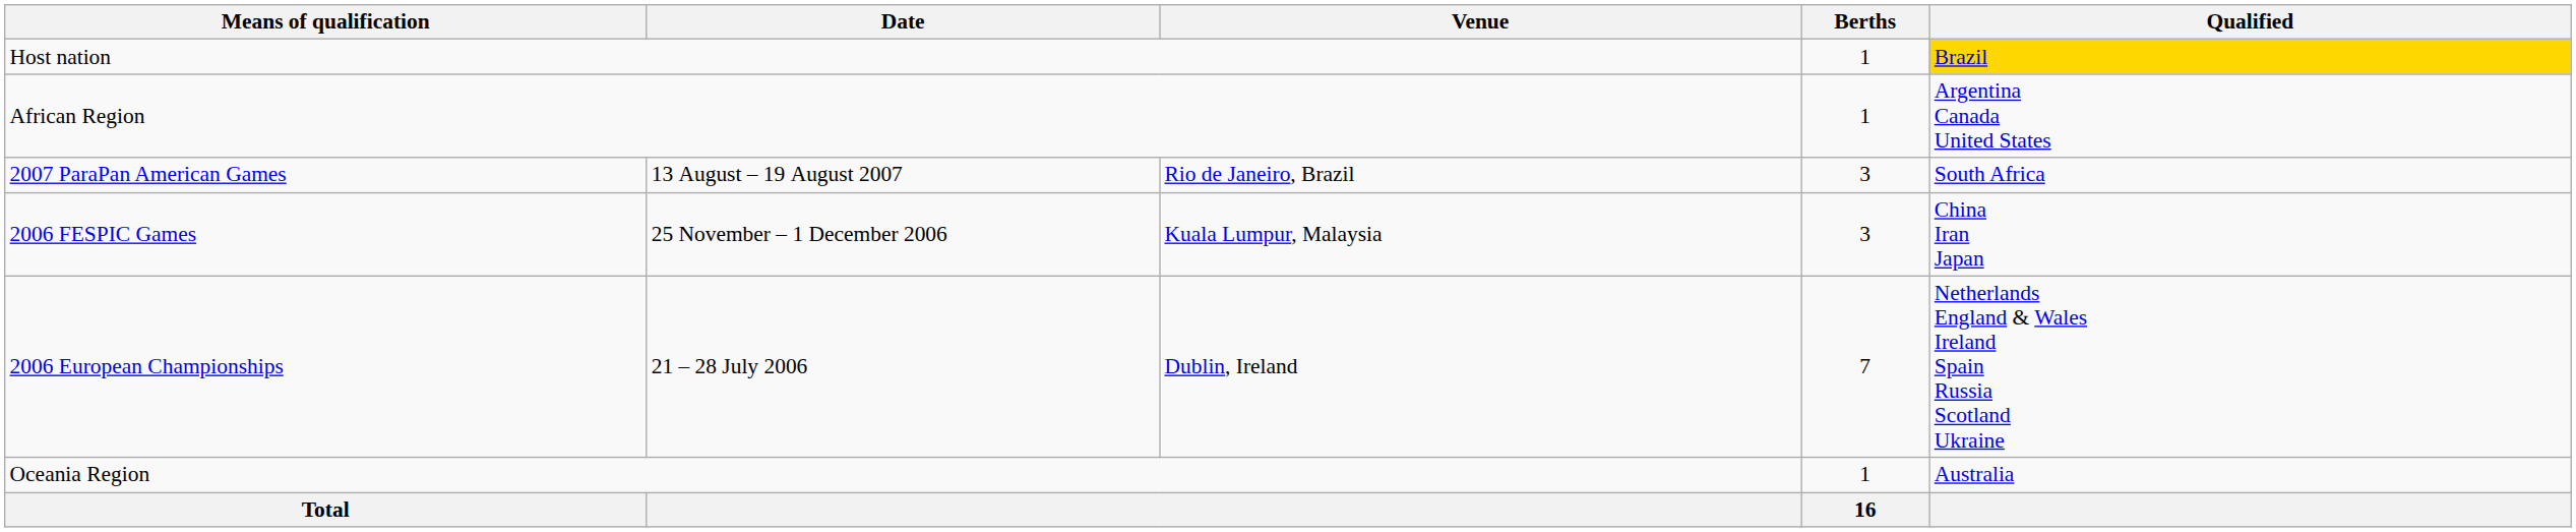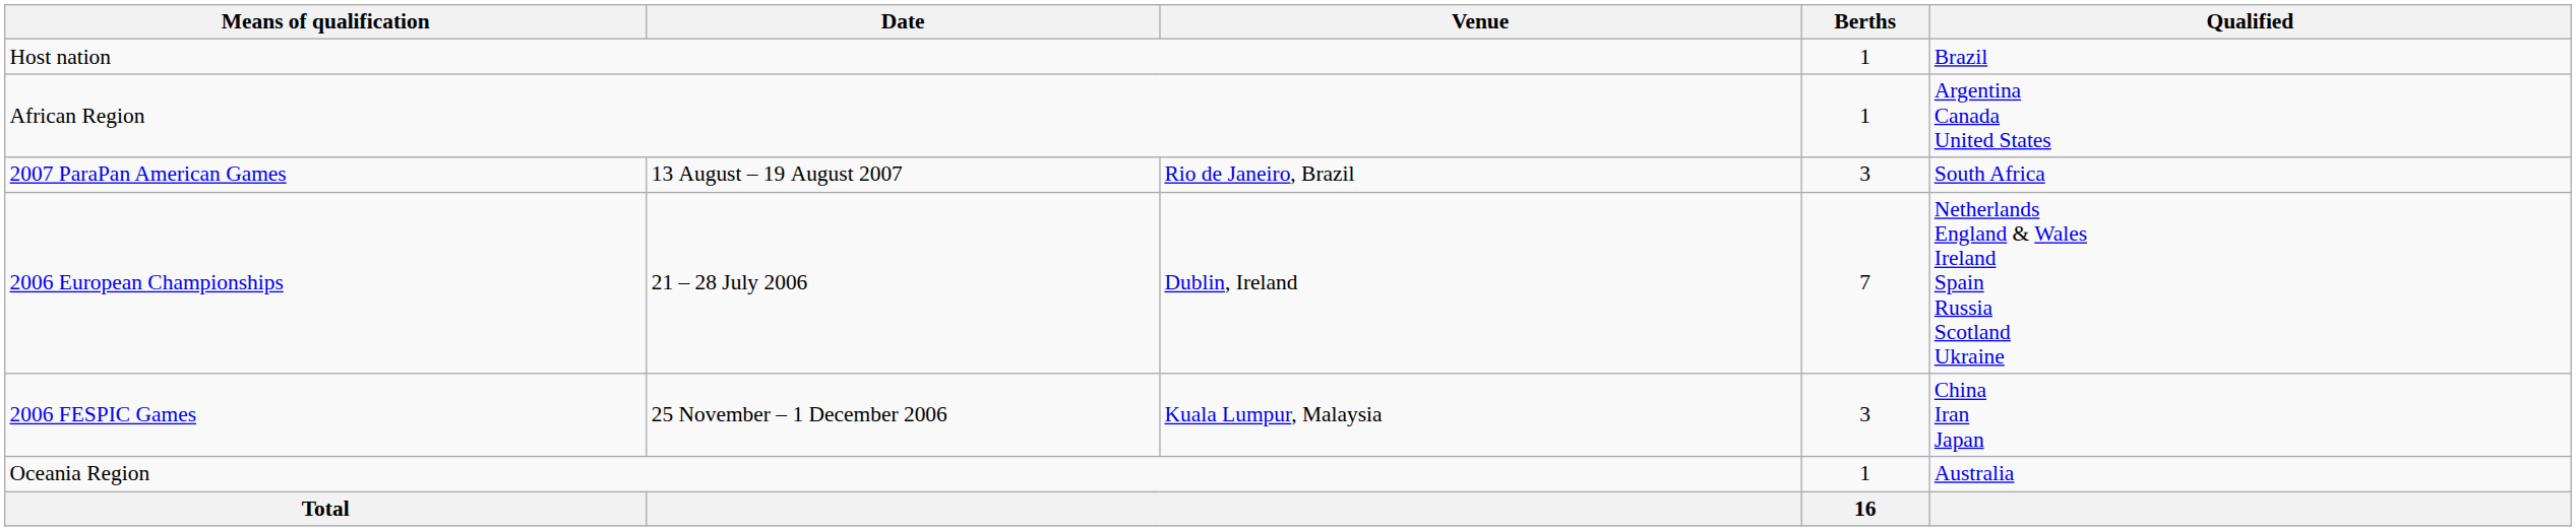 <table class="wikitable" style="width:95%;">
 <tr>
 <th width=25%>Means of qualification</th>
 <th width=20%>Date</th>
 <th width=25%>Venue</th>
 <th width=5%>Berths</th>
 <th width=25%>Qualified</th>
 </tr>
 <tr>
 <td colspan=3>Host nation</td>
 <td align=center>1</td>
-<td style="background: gold;"> <a href='#'>Brazil</a></td>
+<td> <a href='#'>Brazil</a></td>
 </tr>
 <tr>
 <td colspan=3>African Region</td>
 <td align="center">1</td>
 <td> <a href='#'>Argentina</a><br> <a href='#'>Canada</a><br> <a href='#'>United States</a></td>
 </tr>
 <tr>
 <td><a href='#'>2007 ParaPan American Games</a></td>
 <td>13 August – 19 August 2007</td>
 <td> <a href='#'>Rio de Janeiro</a>, Brazil</td>
 <td align="center">3</td>
 <td> <a href='#'>South Africa</a></td>
 </tr>
 <tr>
+<td><a href='#'>2006 European Championships</a></td>
+<td>21 – 28 July 2006</td>
+<td> <a href='#'>Dublin</a>, Ireland</td>
+<td align="center">7</td>
+<td> <a href='#'>Netherlands</a><br> <a href='#'>England</a> &  <a href='#'>Wales</a><br> <a href='#'>Ireland</a><br> <a href='#'>Spain</a><br> <a href='#'>Russia</a><br> <a href='#'>Scotland</a><br> <a href='#'>Ukraine</a></td>
+</tr>
+<tr>
 <td><a href='#'>2006 FESPIC Games</a></td>
 <td>25 November – 1 December 2006</td>
 <td> <a href='#'>Kuala Lumpur</a>, Malaysia</td>
 <td align="center">3</td>
 <td> <a href='#'>China</a><br> <a href='#'>Iran</a><br> <a href='#'>Japan</a></td>
-</tr>
-<tr>
-<td><a href='#'>2006 European Championships</a></td>
-<td>21 – 28 July 2006</td>
-<td> <a href='#'>Dublin</a>, Ireland</td>
-<td align="center">7</td>
-<td> <a href='#'>Netherlands</a><br> <a href='#'>England</a> &  <a href='#'>Wales</a><br> <a href='#'>Ireland</a><br> <a href='#'>Spain</a><br> <a href='#'>Russia</a><br> <a href='#'>Scotland</a><br> <a href='#'>Ukraine</a></td>
 </tr>
 <tr>
 <td colspan=3>Oceania Region</td>
 <td align="center">1</td>
 <td> <a href='#'>Australia</a></td>
 </tr>
 <tr>
 <th>Total</th>
 <th colspan="2"></th>
 <th>16</th>
 <th></th>
 </tr>
 </table>
